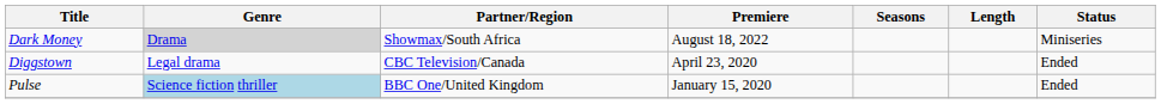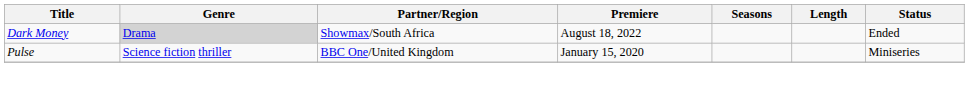 <table class="wikitable sortable" style="width:100%;">
 <tr>
 <th>Title</th>
 <th>Genre</th>
 <th>Partner/Region</th>
 <th>Premiere</th>
 <th>Seasons</th>
 <th>Length</th>
 <th>Status</th>
 </tr>
 <tr>
 <td><em><a href='#'>Dark Money</a></em></td>
 <td style="background: lightgrey;"><a href='#'>Drama</a></td>
 <td><a href='#'>Showmax</a>/South Africa</td>
 <td>August 18, 2022</td>
 <td></td>
 <td></td>
-<td>Miniseries</td>
-</tr>
-<tr>
-<td><em><a href='#'>Diggstown</a></em></td>
-<td><a href='#'>Legal drama</a></td>
-<td><a href='#'>CBC Television</a>/Canada</td>
-<td>April 23, 2020</td>
-<td></td>
-<td></td>
 <td>Ended</td>
 </tr>
 <tr>
 <td><em>Pulse</em></td>
-<td style="background: lightblue;"><a href='#'>Science fiction</a> <a href='#'>thriller</a></td>
+<td><a href='#'>Science fiction</a> <a href='#'>thriller</a></td>
 <td><a href='#'>BBC One</a>/United Kingdom</td>
 <td>January 15, 2020</td>
 <td></td>
 <td></td>
-<td>Ended</td>
+<td>Miniseries</td>
 </tr>
 <tr>
 </tr>
 </table>
